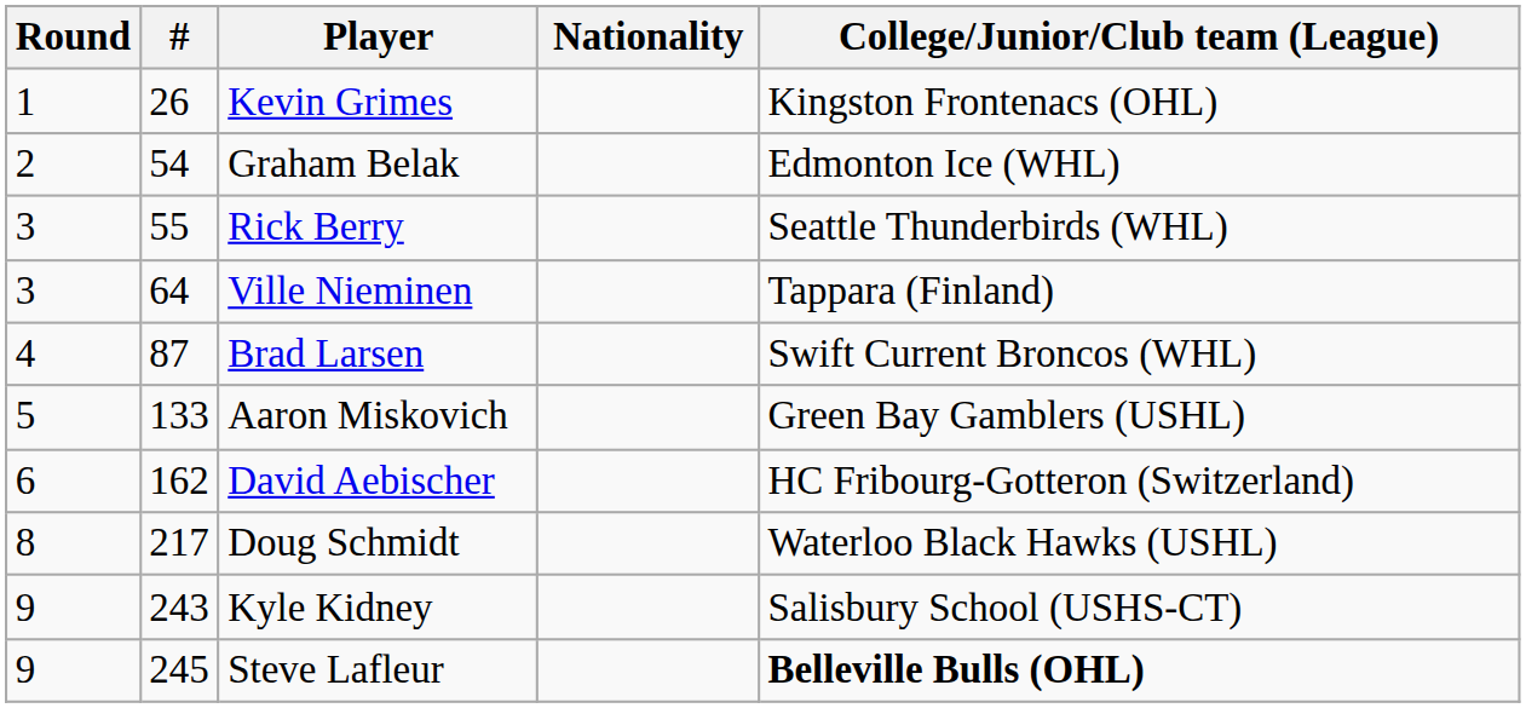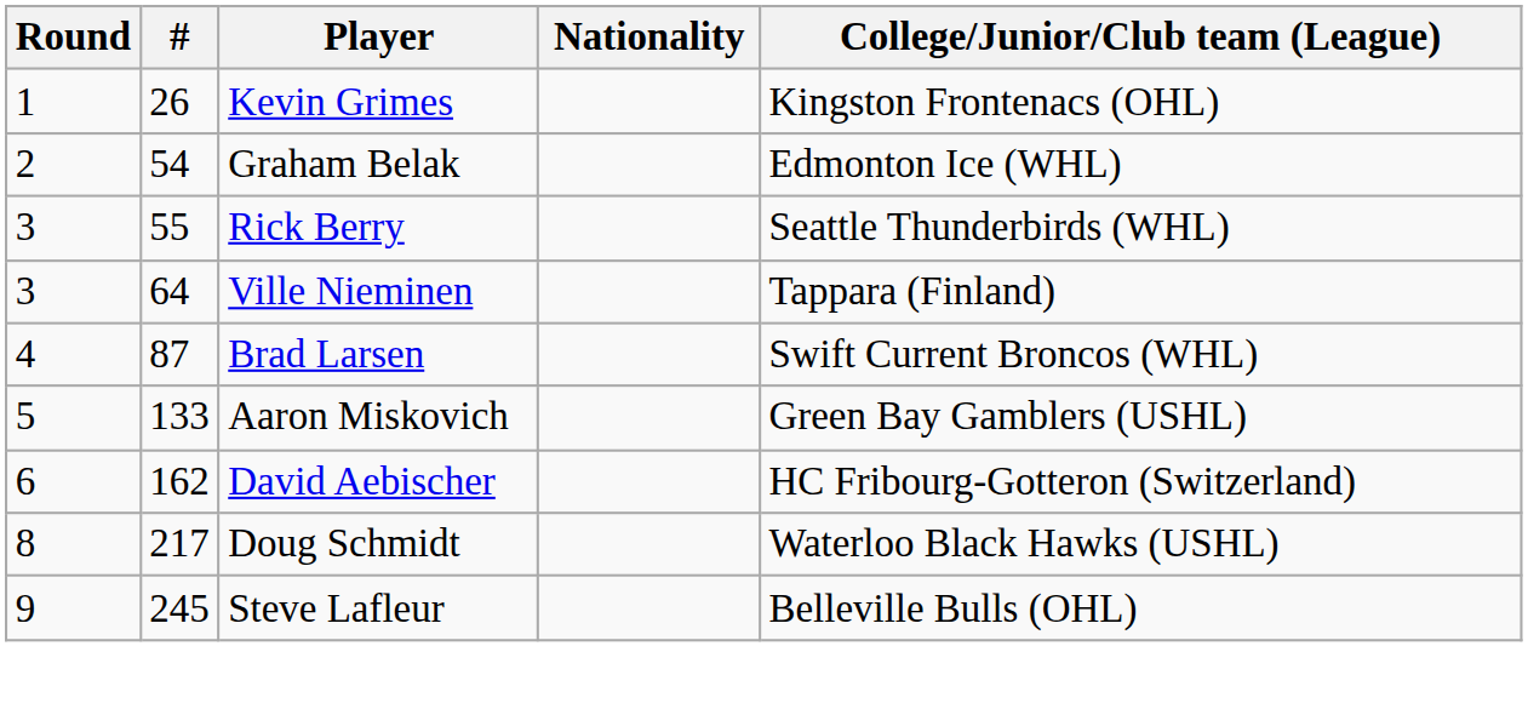 <table class="wikitable">
 <tr align="center">
 <th bgcolor="#DDDDFF" width="4.0%">Round</th>
 <th bgcolor="#DDDDFF" width="4.0%">#</th>
 <th bgcolor="#DDDDFF" width="21.0%">Player</th>
 <th bgcolor="#DDDDFF" width="14.5%">Nationality</th>
 <th bgcolor="#DDDDFF" width="50.0%">College/Junior/Club team (League)</th>
 </tr>
 <tr>
 <td>1</td>
 <td>26</td>
 <td><a href='#'>Kevin Grimes</a></td>
 <td></td>
 <td>Kingston Frontenacs (OHL)</td>
 </tr>
 <tr>
 <td>2</td>
 <td>54</td>
 <td>Graham Belak</td>
 <td></td>
 <td>Edmonton Ice (WHL)</td>
 </tr>
 <tr>
 <td>3</td>
 <td>55</td>
 <td><a href='#'>Rick Berry</a></td>
 <td></td>
 <td>Seattle Thunderbirds (WHL)</td>
 </tr>
 <tr>
 <td>3</td>
 <td>64</td>
 <td><a href='#'>Ville Nieminen</a></td>
 <td></td>
 <td>Tappara (Finland)</td>
 </tr>
 <tr>
 <td>4</td>
 <td>87</td>
 <td><a href='#'>Brad Larsen</a></td>
 <td></td>
 <td>Swift Current Broncos (WHL)</td>
 </tr>
 <tr>
 <td>5</td>
 <td>133</td>
 <td>Aaron Miskovich</td>
 <td></td>
 <td>Green Bay Gamblers (USHL)</td>
 </tr>
 <tr>
 <td>6</td>
 <td>162</td>
 <td><a href='#'>David Aebischer</a></td>
 <td></td>
 <td>HC Fribourg-Gotteron (Switzerland)</td>
 </tr>
 <tr>
 <td>8</td>
 <td>217</td>
 <td>Doug Schmidt</td>
 <td></td>
 <td>Waterloo Black Hawks (USHL)</td>
 </tr>
 <tr>
 <td>9</td>
-<td>243</td>
-<td>Kyle Kidney</td>
-<td></td>
-<td>Salisbury School (USHS-CT)</td>
-</tr>
-<tr>
-<td>9</td>
 <td>245</td>
 <td>Steve Lafleur</td>
 <td></td>
-<td><strong>Belleville Bulls (OHL)</strong></td>
+<td>Belleville Bulls (OHL)</td>
 </tr>
 </table>
